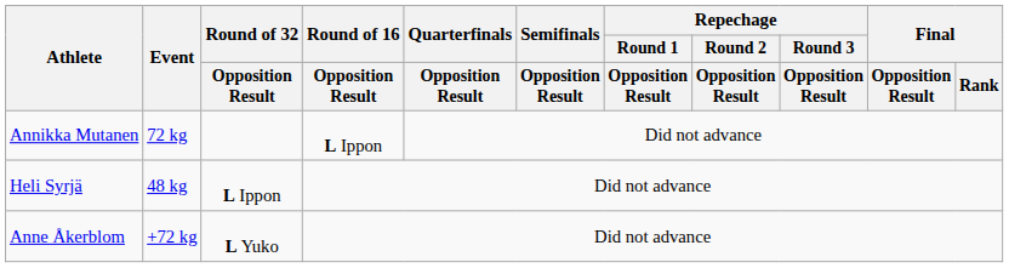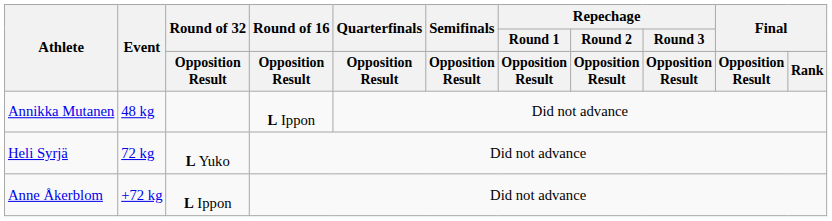 <table class="wikitable" style="font-size:90%">
 <tr>
 <th rowspan="3">Athlete</th>
 <th rowspan="3">Event</th>
 <th rowspan="2">Round of 32</th>
 <th rowspan="2">Round of 16</th>
 <th rowspan="2">Quarterfinals</th>
 <th rowspan="2">Semifinals</th>
 <th colspan=3>Repechage</th>
 <th rowspan="2" colspan=2>Final</th>
 </tr>
 <tr style="font-size:95%">
 <th>Round 1</th>
 <th>Round 2</th>
 <th>Round 3</th>
 </tr>
 <tr style="font-size:95%">
 <th>Opposition<br>Result</th>
 <th>Opposition<br>Result</th>
 <th>Opposition<br>Result</th>
 <th>Opposition<br>Result</th>
 <th>Opposition<br>Result</th>
 <th>Opposition<br>Result</th>
 <th>Opposition<br>Result</th>
 <th>Opposition<br>Result</th>
 <th>Rank</th>
 </tr>
 <tr align=center>
 <td align=left><a href='#'>Annikka Mutanen</a></td>
-<td align=left><a href='#'>72 kg</a></td>
+<td align=left><a href='#'>48 kg</a></td>
 <td></td>
 <td><br><strong>L</strong> Ippon</td>
 <td colspan=7>Did not advance</td>
 </tr>
 <tr align=center>
 <td align=left><a href='#'>Heli Syrjä</a></td>
-<td align=left><a href='#'>48 kg</a></td>
-<td><br><strong>L</strong> Ippon</td>
+<td align=left><a href='#'>72 kg</a></td>
+<td><br><strong>L</strong> Yuko</td>
 <td colspan=8>Did not advance</td>
 </tr>
 <tr align=center>
 <td align=left><a href='#'>Anne Åkerblom</a></td>
 <td align=left><a href='#'>+72 kg</a></td>
-<td><br><strong>L</strong> Yuko</td>
+<td><br><strong>L</strong> Ippon</td>
 <td colspan=8>Did not advance</td>
 </tr>
 </table>
